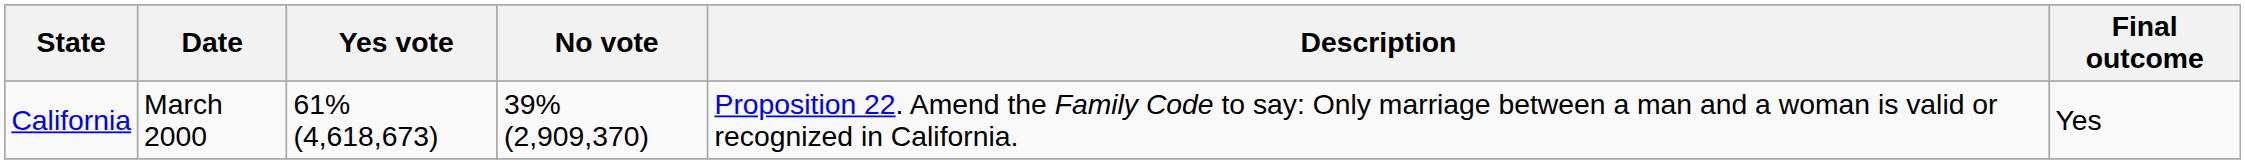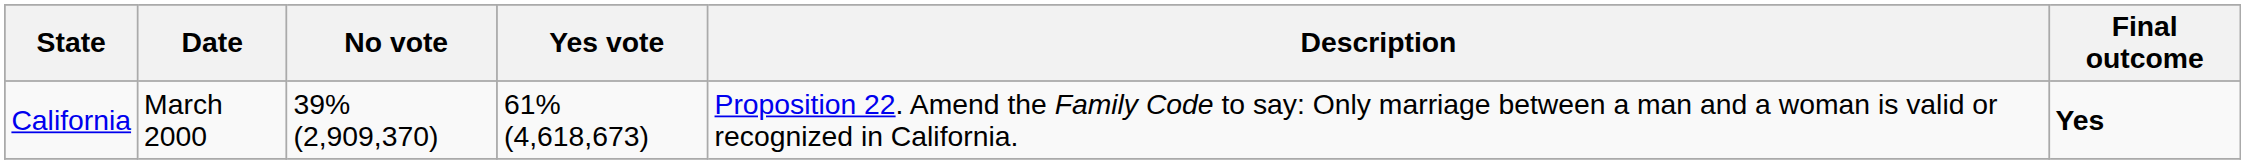 <table class="wikitable sortable" style="width:100%;">
 <tr>
 <th>State</th>
 <th>Date</th>
+<th> No vote</th>
 <th> Yes vote</th>
-<th> No vote</th>
 <th>Description</th>
 <th>Final outcome</th>
 </tr>
 <tr>
 <td> <a href='#'>California</a></td>
 <td>March 2000</td>
+<td>39% (2,909,370)</td>
 <td>61% (4,618,673)</td>
-<td>39% (2,909,370)</td>
 <td><a href='#'>Proposition 22</a>. Amend the <em>Family Code</em> to say: Only marriage between a man and a woman is valid or recognized in California.</td>
-<td> Yes </td>
+<td><strong> Yes </strong></td>
 </tr>
 </table>
